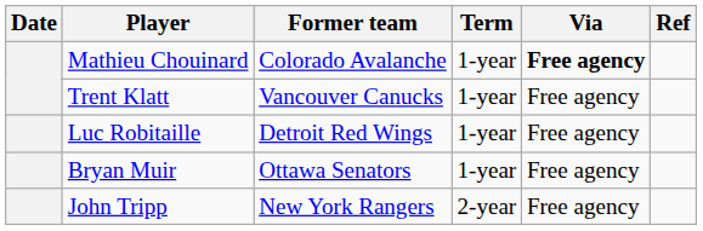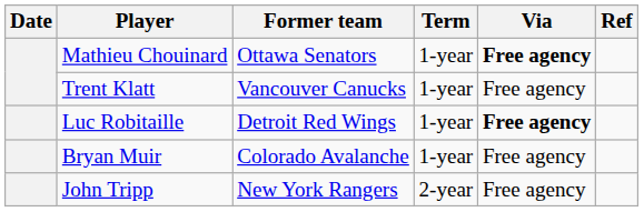 <table class="wikitable plainrowheaders">
 <tr style="background:#ddd; text-align:center;">
 <th>Date</th>
 <th>Player</th>
 <th>Former team</th>
 <th>Term</th>
 <th>Via</th>
 <th>Ref</th>
 </tr>
 <tr>
 <th scope="row" rowspan=2></th>
 <td><a href='#'>Mathieu Chouinard</a></td>
-<td><a href='#'>Colorado Avalanche</a></td>
+<td><a href='#'>Ottawa Senators</a></td>
 <td>1-year</td>
 <td><strong>Free agency</strong></td>
 <td></td>
 </tr>
 <tr>
 <td><a href='#'>Trent Klatt</a></td>
 <td><a href='#'>Vancouver Canucks</a></td>
 <td>1-year</td>
 <td>Free agency</td>
 <td></td>
 </tr>
 <tr>
 <th scope="row"></th>
 <td><a href='#'>Luc Robitaille</a></td>
 <td><a href='#'>Detroit Red Wings</a></td>
 <td>1-year</td>
-<td>Free agency</td>
+<td><strong>Free agency</strong></td>
 <td></td>
 </tr>
 <tr>
 <th scope="row"></th>
 <td><a href='#'>Bryan Muir</a></td>
-<td><a href='#'>Ottawa Senators</a></td>
+<td><a href='#'>Colorado Avalanche</a></td>
 <td>1-year</td>
 <td>Free agency</td>
 <td></td>
 </tr>
 <tr>
 <th scope="row"></th>
 <td><a href='#'>John Tripp</a></td>
 <td><a href='#'>New York Rangers</a></td>
 <td>2-year</td>
 <td>Free agency</td>
 <td></td>
 </tr>
 </table>
